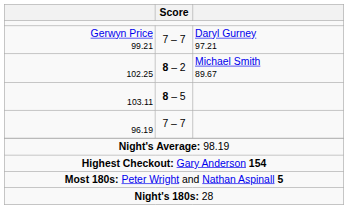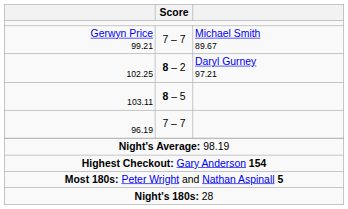 <table class=wikitable style="text-align:center">
 <tr>
 <th width=225></th>
 <th width=50>Score</th>
 <th width=225></th>
 </tr>
 <tr align=centre>
 <td colspan="3"></td>
 </tr>
 <tr align=left>
 <td align=right><a href='#'>Gerwyn Price</a>  <br> <small><span>99.21</span></small></td>
 <td align=center>7 – 7</td>
-<td> <a href='#'>Daryl Gurney</a> <br> <small><span>97.21</span></small></td>
+<td> <a href='#'>Michael Smith</a> <br> <small><span>89.67</span></small></td>
 </tr>
 <tr align=left>
 <td align=right> <br> <small><span>102.25</span></small></td>
 <td align=center><strong>8</strong> – 2</td>
-<td> <a href='#'>Michael Smith</a> <br> <small><span>89.67</span></small></td>
+<td> <a href='#'>Daryl Gurney</a> <br> <small><span>97.21</span></small></td>
 </tr>
 <tr align=left>
 <td align=right> <br> <small><span>103.11</span></small></td>
 <td align=center><strong>8</strong> – 5</td>
 <td></td>
 </tr>
 <tr align=left>
 <td align=right> <br> <small><span>96.19</span></small></td>
 <td align=center>7 – 7</td>
 <td></td>
 </tr>
 <tr align=left>
 </tr>
 <tr align=center>
 </tr>
 <tr align=center>
 <td colspan="3"><strong>Night's Average:</strong> 98.19</td>
 </tr>
 <tr align=center>
 <td colspan="3"><strong>Highest Checkout:</strong>  <a href='#'>Gary Anderson</a> <strong>154</strong></td>
 </tr>
 <tr align=center>
 <td colspan="3"><strong>Most 180s:</strong>  <a href='#'>Peter Wright</a> and  <a href='#'>Nathan Aspinall</a> <strong>5</strong></td>
 </tr>
 <tr align=center>
 <td colspan="3"><strong>Night's 180s:</strong> 28</td>
 </tr>
 </table>
